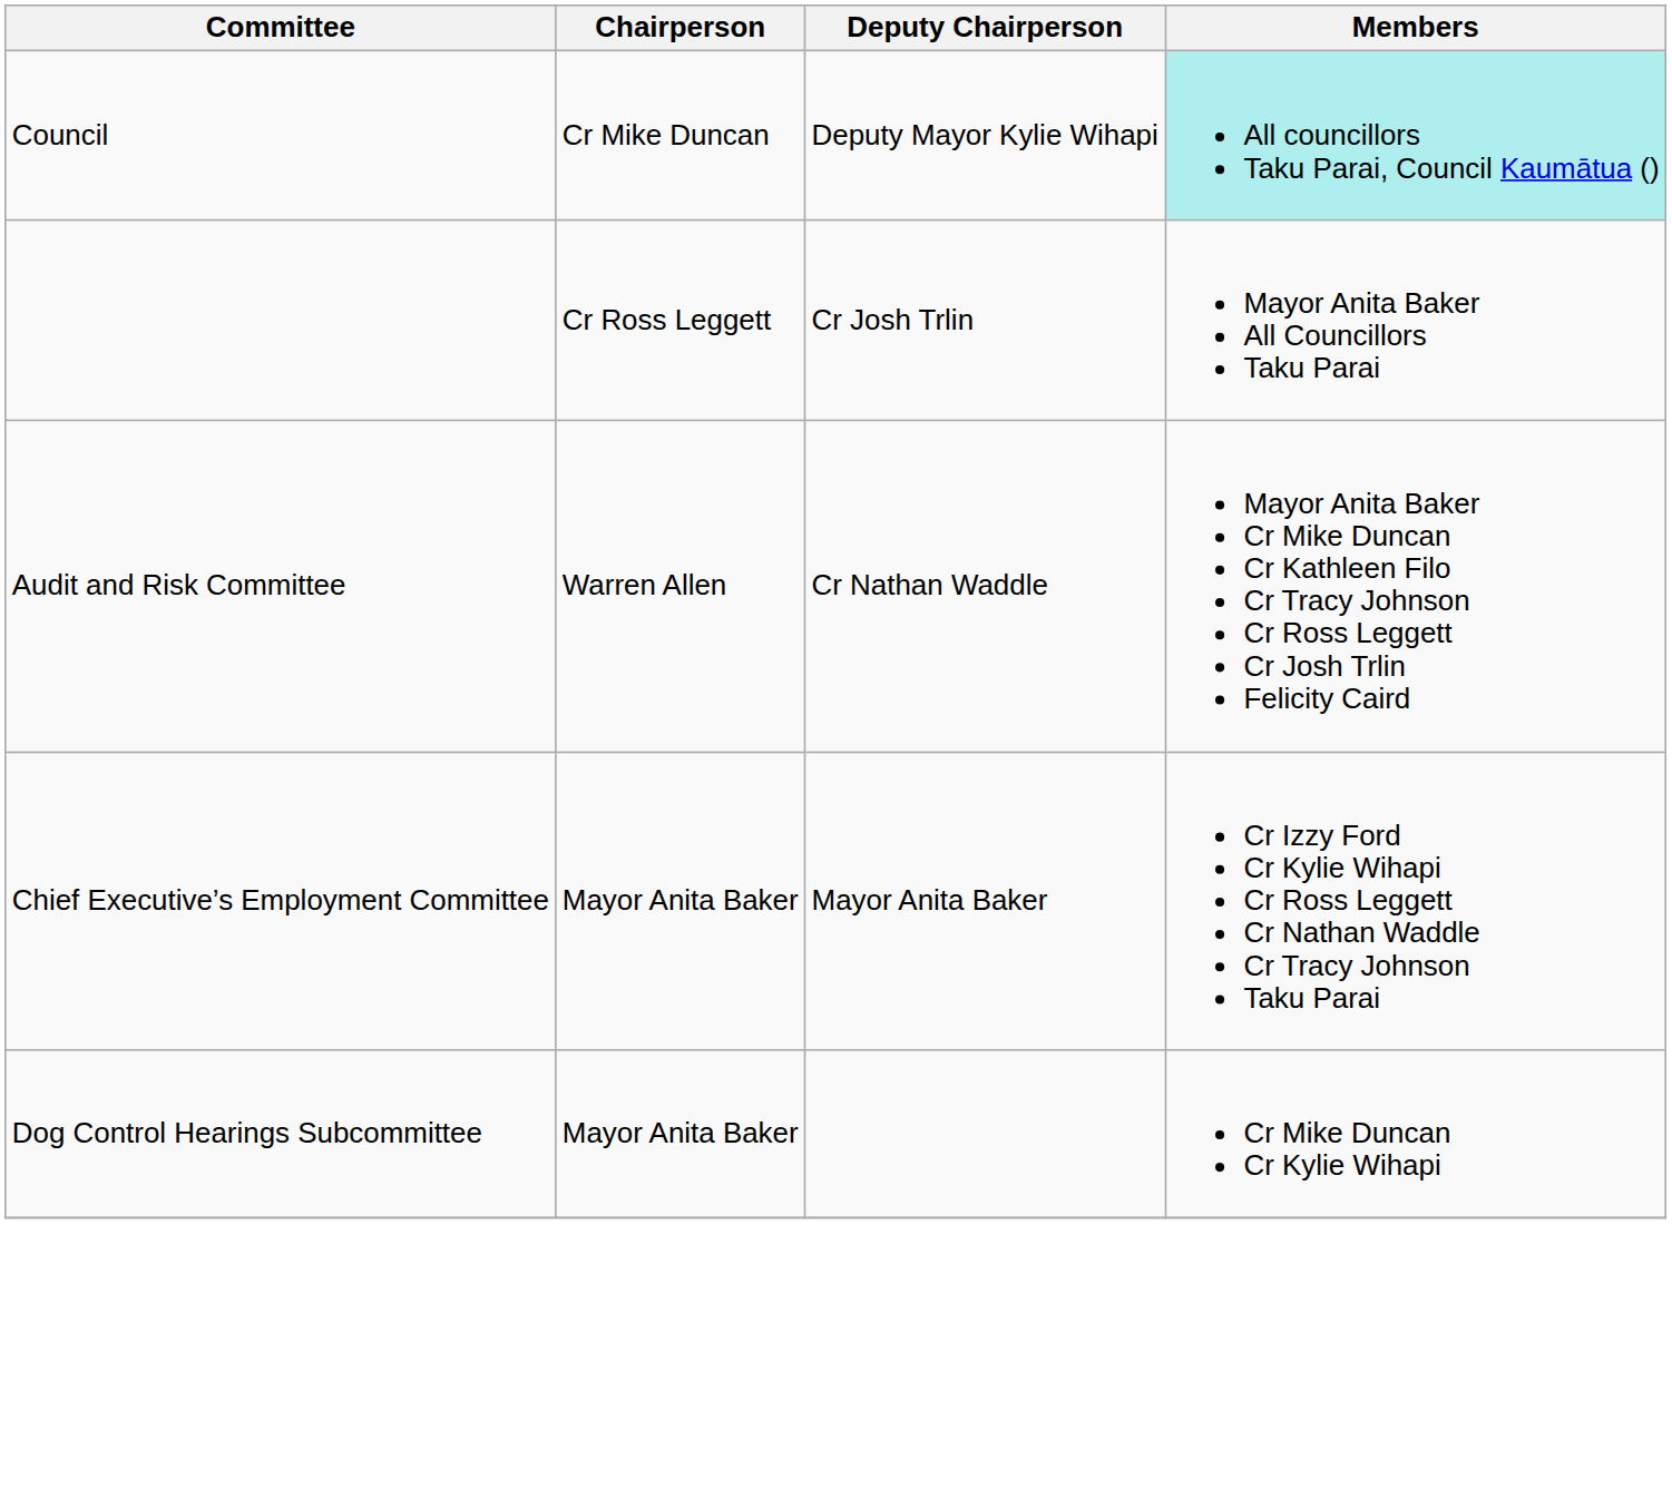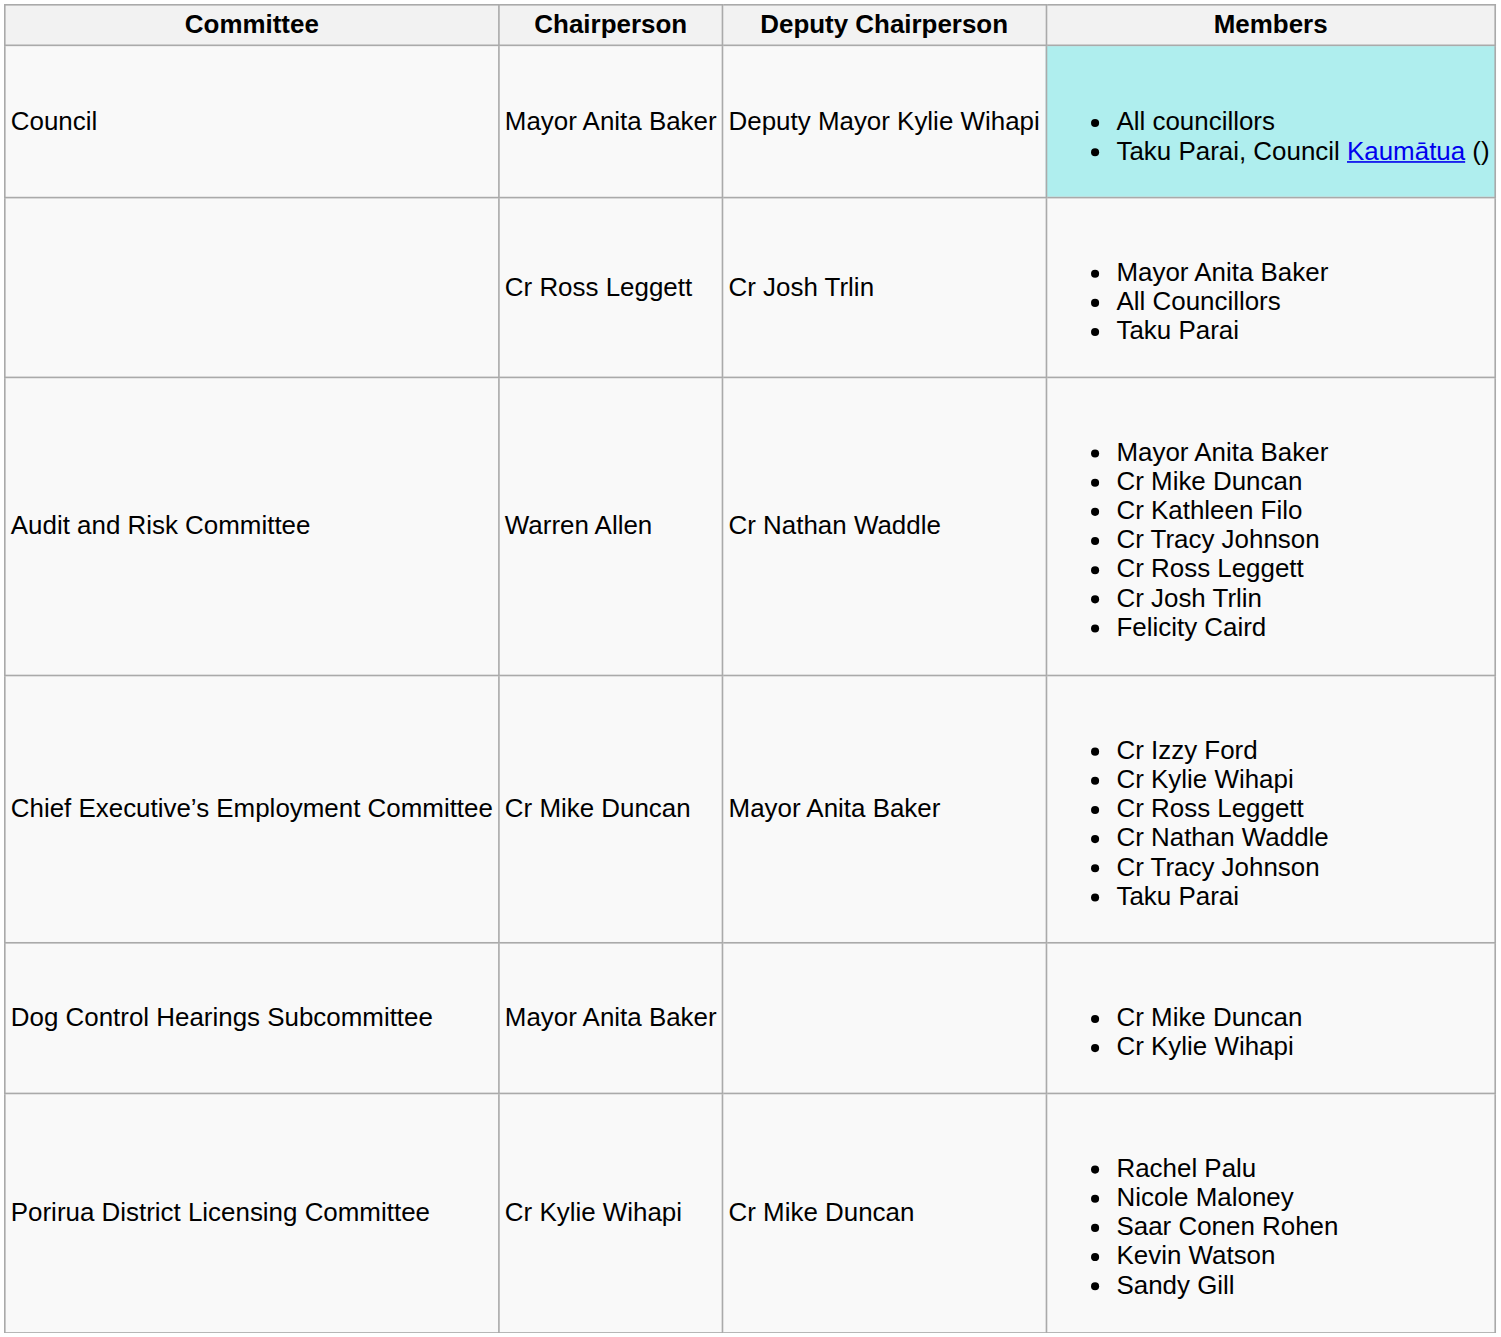 <table class="wikitable">
 <tr>
 <th>Committee</th>
 <th>Chairperson</th>
 <th>Deputy Chairperson</th>
 <th>Members</th>
 </tr>
 <tr>
 <td>Council <br> </td>
-<td>Cr Mike Duncan</td>
+<td>Mayor Anita Baker</td>
 <td>Deputy Mayor Kylie Wihapi</td>
 <td style="background: paleturquoise;"><br><ul><li>All councillors</li><li>Taku Parai, Council <a href='#'>Kaumātua</a> ()</li></ul></td>
 </tr>
 <tr>
 <td></td>
 <td>Cr Ross Leggett</td>
 <td>Cr Josh Trlin</td>
 <td><br><ul><li>Mayor Anita Baker</li><li>All Councillors</li><li>Taku Parai</li></ul></td>
 </tr>
 <tr>
 <td>Audit and Risk Committee <br> </td>
 <td>Warren Allen</td>
 <td>Cr Nathan Waddle</td>
 <td><br><ul><li>Mayor Anita Baker</li><li>Cr Mike Duncan</li><li>Cr Kathleen Filo</li><li>Cr Tracy Johnson</li><li>Cr Ross Leggett</li><li>Cr Josh Trlin</li><li>Felicity Caird </li></ul></td>
 </tr>
 <tr>
 <td>Chief Executive’s Employment Committee <br> </td>
-<td>Mayor Anita Baker</td>
+<td>Cr Mike Duncan</td>
 <td>Mayor Anita Baker</td>
 <td><br><ul><li>Cr Izzy Ford</li><li>Cr Kylie Wihapi</li><li>Cr Ross Leggett</li><li>Cr Nathan Waddle</li><li>Cr Tracy Johnson</li><li>Taku Parai</li></ul></td>
 </tr>
 <tr>
 <td>Dog Control Hearings Subcommittee <br> </td>
 <td>Mayor Anita Baker</td>
 <td></td>
 <td><br><ul><li>Cr Mike Duncan</li><li>Cr Kylie Wihapi</li></ul></td>
 </tr>
 <tr>
+<td>Porirua District Licensing Committee <br> </td>
+<td>Cr Kylie Wihapi</td>
+<td>Cr Mike Duncan</td>
+<td><br><ul><li>Rachel Palu</li><li>Nicole Maloney</li><li>Saar Conen Rohen</li><li>Kevin Watson</li><li>Sandy Gill</li></ul></td>
+</tr>
+<tr>
 </tr>
 </table>
